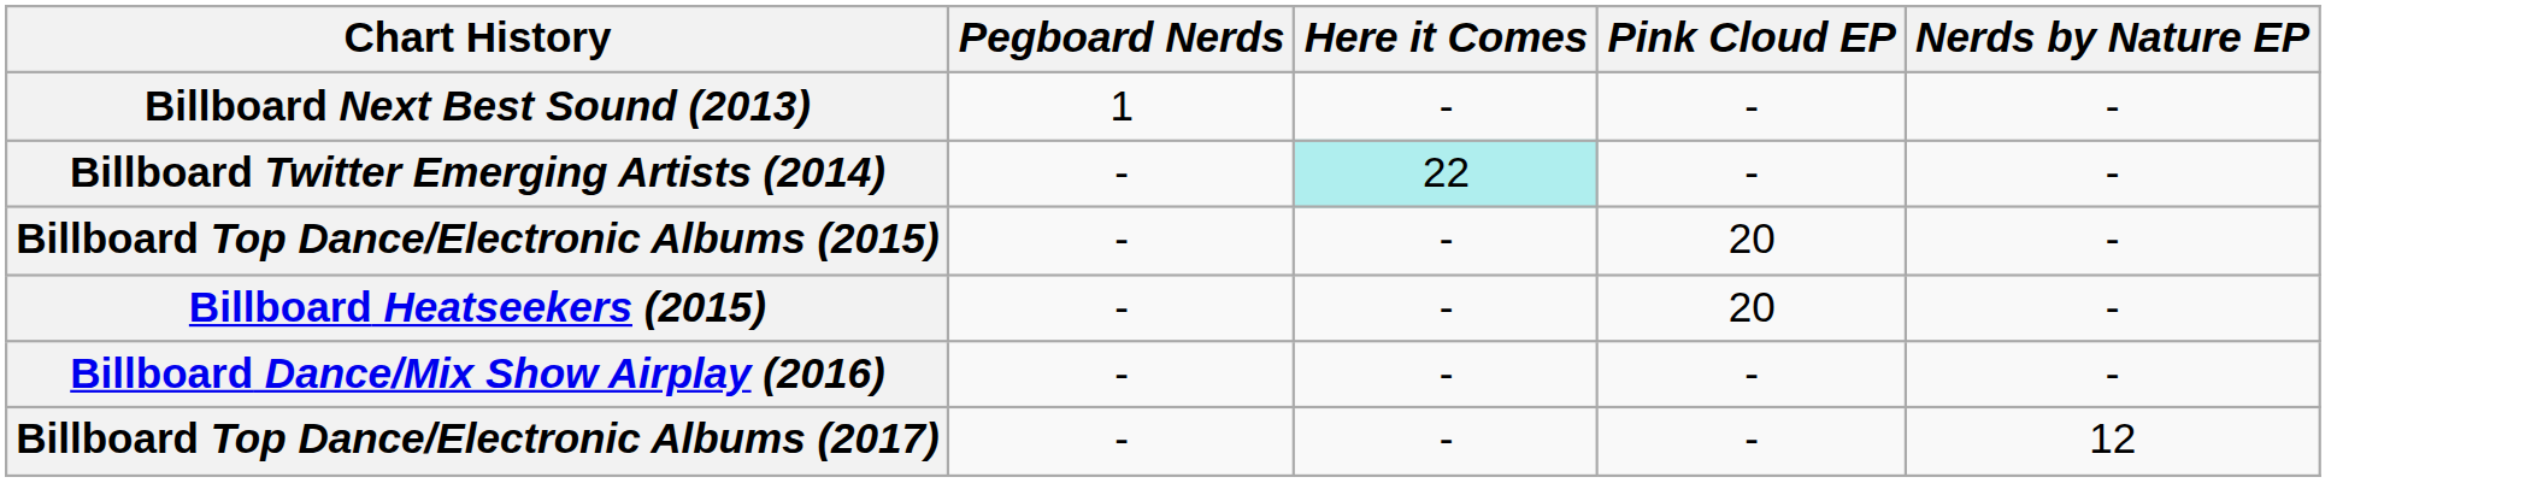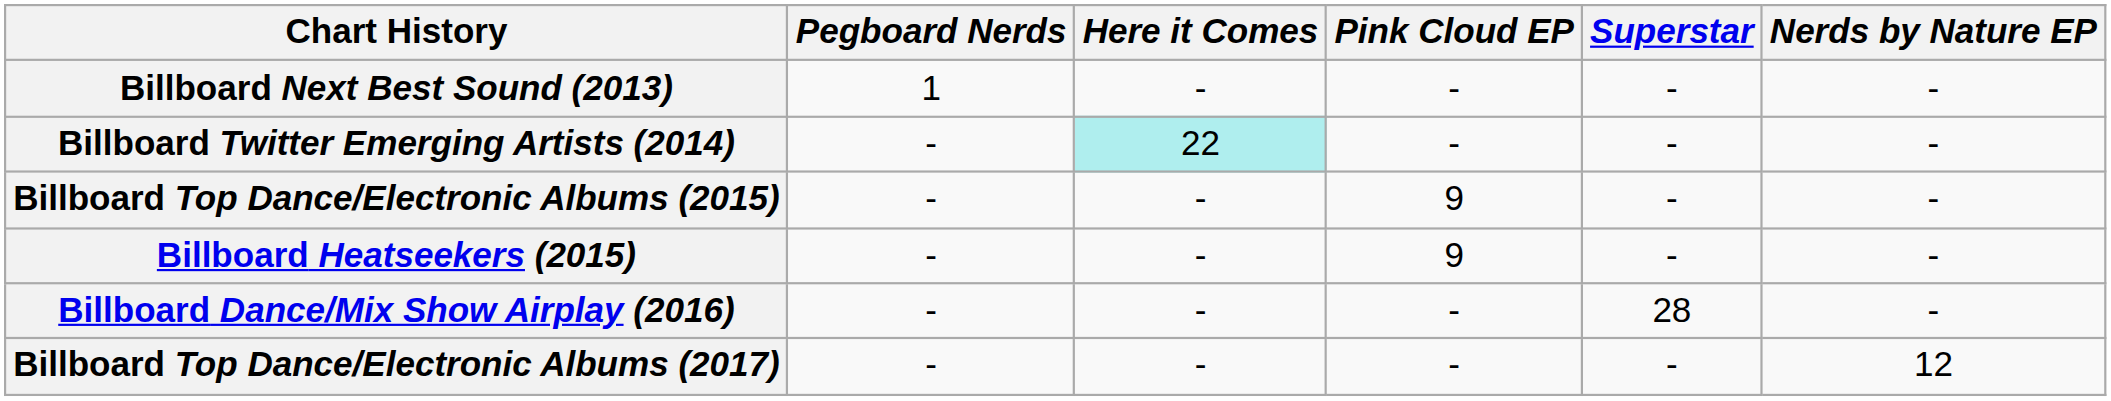 <table class="wikitable sortable plainrowheaders" style="text-align:center">
 <tr>
 <th scope="col">Chart History</th>
 <th scope="col"><em>Pegboard Nerds</em></th>
 <th scope="col"><em>Here it Comes</em></th>
 <th scope="col"><em>Pink Cloud EP</em></th>
+<th scope="col"><em><a href='#'>Superstar</a></em></th>
 <th scope="col"><strong><em>Nerds by Nature EP<em><strong></th>
 </tr>
 <tr>
 <th scope="row"></em>Billboard<em> Next Best Sound (2013)</th>
 <td>1</td>
+<td>-</td>
 <td>-</td>
 <td>-</td>
 <td>-</td>
 </tr>
 <tr>
 <th scope="row"></em>Billboard<em> Twitter Emerging Artists (2014)</th>
 <td>-</td>
 <td style="background: paleturquoise;">22</td>
 <td>-</td>
 <td>-</td>
+<td>-</td>
 </tr>
 <tr>
 <th scope="row"></em>Billboard<em> Top Dance/Electronic Albums (2015)</th>
 <td>-</td>
 <td>-</td>
-<td>20</td>
+<td>9</td>
+<td>-</td>
 <td>-</td>
 </tr>
 <tr>
 <th scope="row"><a href='#'></em>Billboard<em> Heatseekers</a> (2015)</th>
 <td>-</td>
 <td>-</td>
-<td>20</td>
+<td>9</td>
+<td>-</td>
 <td>-</td>
 </tr>
 <tr>
 <th scope="row"><a href='#'></em>Billboard<em> Dance/Mix Show Airplay</a> (2016)</th>
 <td>-</td>
 <td>-</td>
 <td>-</td>
+<td>28</td>
 <td>-</td>
 </tr>
 <tr>
 <th scope="row"></em>Billboard<em> Top Dance/Electronic Albums (2017)</th>
 <td>-</td>
 <td>-</td>
 <td>-</td>
+<td>-</td>
 <td>12</td>
 </tr>
 </table>
